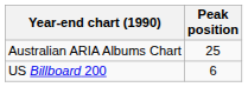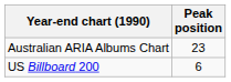 <table class="wikitable">
 <tr>
 <th>Year-end chart (1990)</th>
 <th>Peak<br>position</th>
 </tr>
 <tr>
 <td>Australian ARIA Albums Chart</td>
-<td align="center">25</td>
+<td align="center">23</td>
 </tr>
 <tr>
 <td>US <a href='#'><em>Billboard</em> 200</a></td>
 <td align="center">6</td>
 </tr>
 </table>
